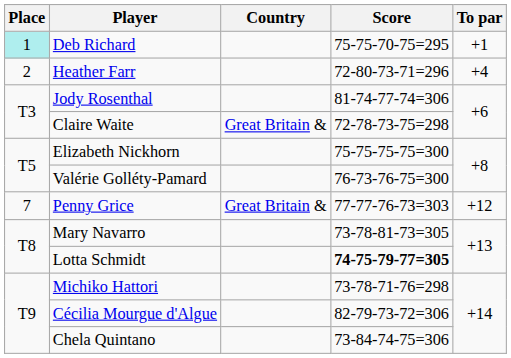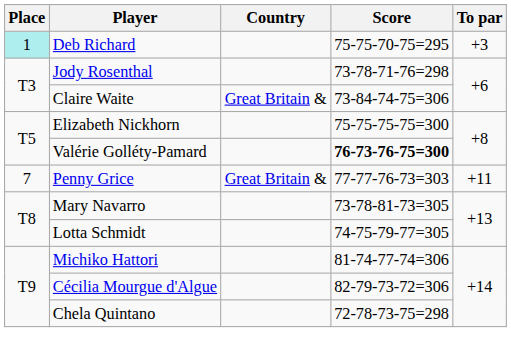 <table class="wikitable" style="font-size:95%;">
 <tr>
 <th>Place</th>
 <th>Player</th>
 <th>Country</th>
 <th>Score</th>
 <th>To par</th>
 </tr>
 <tr>
 <td align=center style="background: paleturquoise;">1</td>
 <td><a href='#'>Deb Richard</a></td>
 <td></td>
 <td>75-75-70-75=295</td>
-<td align=center>+1</td>
-</tr>
-<tr>
-<td align=center>2</td>
-<td><a href='#'>Heather Farr</a></td>
-<td></td>
-<td>72-80-73-71=296</td>
-<td align=center>+4</td>
+<td align=center>+3</td>
 </tr>
 <tr>
 <td rowspan=2 align=center>T3</td>
 <td><a href='#'>Jody Rosenthal</a></td>
 <td></td>
-<td>81-74-77-74=306</td>
+<td>73-78-71-76=298</td>
 <td rowspan=2 align=center>+6</td>
 </tr>
 <tr>
 <td>Claire Waite</td>
 <td> <a href='#'>Great Britain</a> &<br></td>
-<td>72-78-73-75=298</td>
+<td>73-84-74-75=306</td>
 </tr>
 <tr>
 <td rowspan=2 align=center>T5</td>
 <td>Elizabeth Nickhorn</td>
 <td></td>
 <td>75-75-75-75=300</td>
 <td rowspan=2 align=center>+8</td>
 </tr>
 <tr>
 <td>Valérie Golléty-Pamard</td>
 <td></td>
-<td>76-73-76-75=300</td>
+<td><strong>76-73-76-75=300</strong></td>
 </tr>
 <tr>
 <td align=center>7</td>
 <td><a href='#'>Penny Grice</a></td>
 <td> <a href='#'>Great Britain</a> &<br></td>
 <td>77-77-76-73=303</td>
-<td align=center>+12</td>
+<td align=center>+11</td>
 </tr>
 <tr>
 <td rowspan=2 align=center>T8</td>
 <td>Mary Navarro</td>
 <td></td>
 <td>73-78-81-73=305</td>
 <td rowspan=2 align=center>+13</td>
 </tr>
 <tr>
 <td>Lotta Schmidt</td>
 <td></td>
-<td><strong>74-75-79-77=305</strong></td>
+<td>74-75-79-77=305</td>
 </tr>
 <tr>
 <td rowspan=3 align=center>T9</td>
 <td><a href='#'>Michiko Hattori</a></td>
 <td></td>
-<td>73-78-71-76=298</td>
+<td>81-74-77-74=306</td>
 <td rowspan=3 align=center>+14</td>
 </tr>
 <tr>
 <td><a href='#'>Cécilia Mourgue d'Algue</a></td>
 <td></td>
 <td>82-79-73-72=306</td>
 </tr>
 <tr>
 <td>Chela Quintano</td>
 <td></td>
-<td>73-84-74-75=306</td>
+<td>72-78-73-75=298</td>
 </tr>
 </table>
